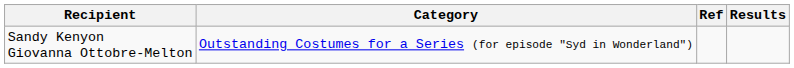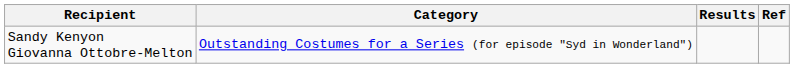 <table class="wikitable">
 <tr>
 <th>Recipient</th>
 <th>Category</th>
+<th>Results</th>
 <th>Ref</th>
-<th>Results</th>
 </tr>
 <tr>
 <td>Sandy Kenyon<br>Giovanna Ottobre-Melton</td>
 <td><a href='#'>Outstanding Costumes for a Series</a> <small>(for episode "Syd in Wonderland")</small></td>
 <td></td>
 <td></td>
 </tr>
 </table>
